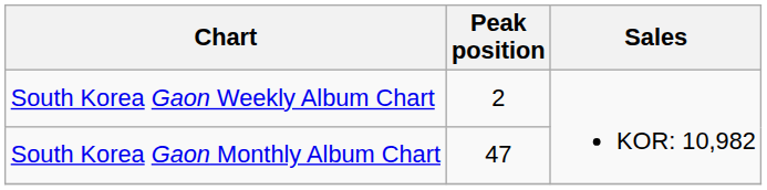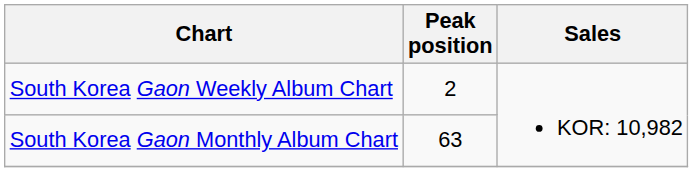 <table class="wikitable sortable">
 <tr>
 <th>Chart</th>
 <th>Peak<br>position</th>
 <th>Sales</th>
 </tr>
 <tr>
 <td><a href='#'>South Korea</a> <a href='#'><em>Gaon</em> Weekly Album Chart</a></td>
 <td align="center">2</td>
 <td rowspan="2"><br><ul><li>KOR: 10,982</li></ul></td>
 </tr>
 <tr>
 <td><a href='#'>South Korea</a> <a href='#'><em>Gaon</em> Monthly Album Chart</a></td>
-<td align="center">47</td>
+<td align="center">63</td>
 </tr>
 <tr>
 </tr>
 </table>
